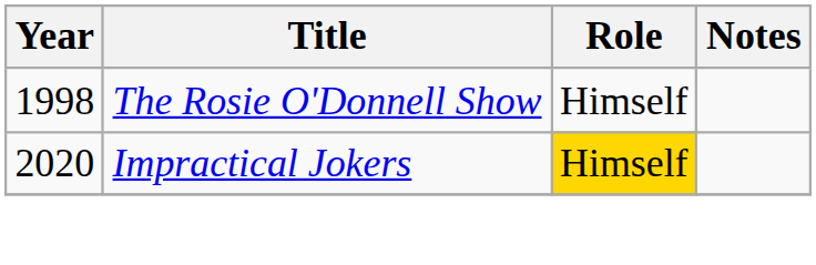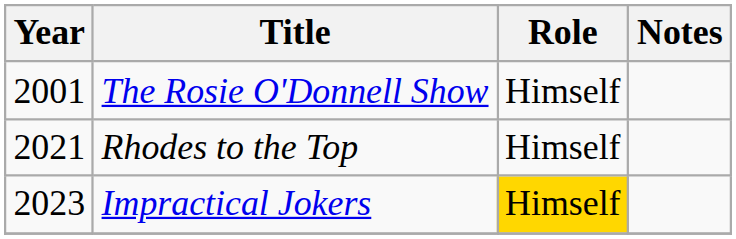 <table class="wikitable sortable">
 <tr>
 <th>Year</th>
 <th>Title</th>
 <th>Role</th>
 <th>Notes</th>
 </tr>
 <tr>
-<td>1998</td>
+<td>2001</td>
 <td><em><a href='#'>The Rosie O'Donnell Show</a></em></td>
 <td>Himself</td>
 <td></td>
 </tr>
 <tr>
-<td>2020</td>
+<td>2021</td>
+<td><em>Rhodes to the Top</em></td>
+<td>Himself</td>
+<td></td>
+</tr>
+<tr>
+<td>2023</td>
 <td><em><a href='#'>Impractical Jokers</a></em></td>
 <td style="background: gold;">Himself</td>
 <td></td>
 </tr>
 <tr>
 </tr>
 </table>
